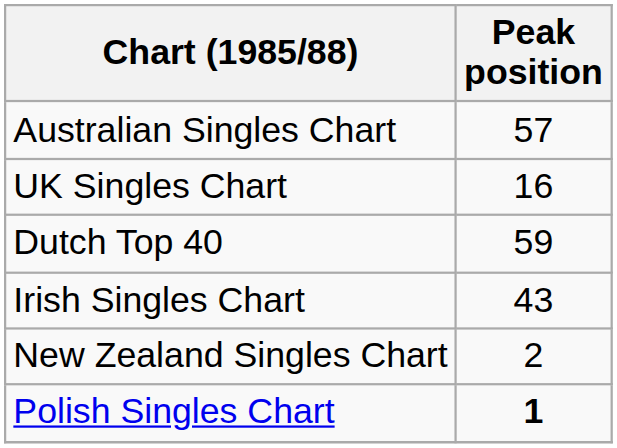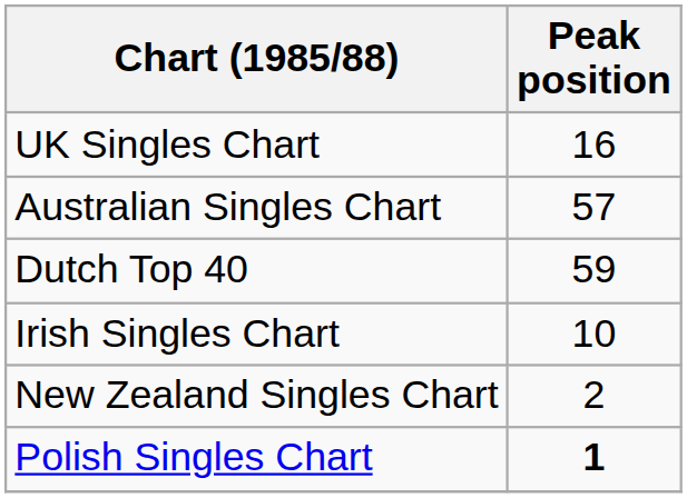 <table class="wikitable">
 <tr>
 <th>Chart (1985/88)</th>
 <th>Peak<br>position</th>
 </tr>
 <tr>
+<td>UK Singles Chart</td>
+<td align="center">16</td>
+</tr>
+<tr>
 <td>Australian Singles Chart</td>
 <td align="center">57</td>
-</tr>
-<tr>
-<td>UK Singles Chart</td>
-<td align="center">16</td>
 </tr>
 <tr>
 <td>Dutch Top 40</td>
 <td align="center">59</td>
 </tr>
 <tr>
 <td>Irish Singles Chart</td>
-<td align="center">43</td>
+<td align="center">10</td>
 </tr>
 <tr>
 <td>New Zealand Singles Chart</td>
 <td align="center">2</td>
 </tr>
 <tr>
 <td><a href='#'>Polish Singles Chart</a></td>
 <td align="center"><strong>1</strong></td>
 </tr>
 <tr>
 </tr>
 </table>
